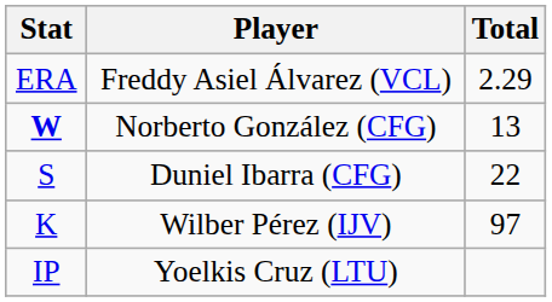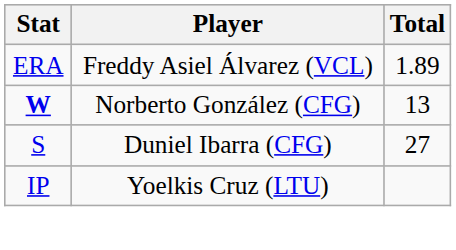 <table class="wikitable" style="text-align:center;">
 <tr>
 <th width="15%">Stat</th>
 <th>Player</th>
 <th width="15%">Total</th>
 </tr>
 <tr>
 <td><a href='#'>ERA</a></td>
 <td>Freddy Asiel Álvarez (<a href='#'>VCL</a>)</td>
-<td>2.29</td>
+<td>1.89</td>
 </tr>
 <tr>
 <td><strong><a href='#'>W</a></strong></td>
 <td>Norberto González (<a href='#'>CFG</a>)</td>
 <td>13</td>
 </tr>
 <tr>
 <td><a href='#'>S</a></td>
 <td>Duniel Ibarra (<a href='#'>CFG</a>)</td>
-<td>22</td>
-</tr>
-<tr>
-<td><a href='#'>K</a></td>
-<td>Wilber Pérez (<a href='#'>IJV</a>)</td>
-<td>97</td>
+<td>27</td>
 </tr>
 <tr>
 <td><a href='#'>IP</a></td>
 <td>Yoelkis Cruz (<a href='#'>LTU</a>)</td>
 <td></td>
 </tr>
 </table>
